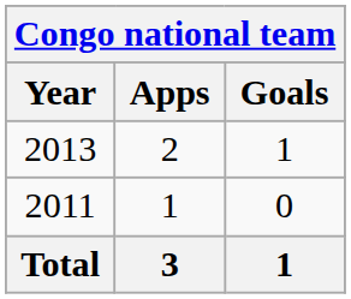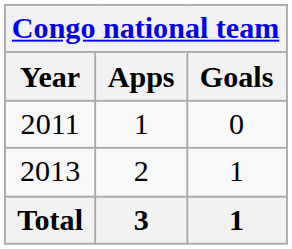 <table class="wikitable" style="text-align:center">
 <tr>
 <th colspan=3><a href='#'>Congo national team</a></th>
 </tr>
 <tr>
 <th>Year</th>
 <th>Apps</th>
 <th>Goals</th>
 </tr>
 <tr>
+<td>2011</td>
+<td>1</td>
+<td>0</td>
+</tr>
+<tr>
 <td>2013</td>
 <td>2</td>
 <td>1</td>
-</tr>
-<tr>
-<td>2011</td>
-<td>1</td>
-<td>0</td>
 </tr>
 <tr>
 <th>Total</th>
 <th>3</th>
 <th>1</th>
 </tr>
 </table>
